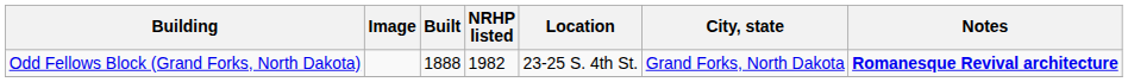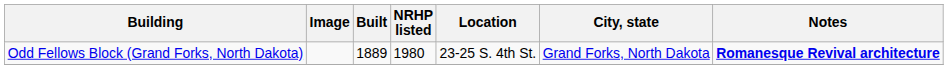 <table class="wikitable sortable">
 <tr>
 <th>Building<br></th>
 <th class="unsortable">Image</th>
 <th>Built</th>
 <th>NRHP<br>listed</th>
 <th>Location</th>
 <th>City, state</th>
 <th class="unsortable">Notes</th>
 </tr>
 <tr>
 <td><a href='#'>Odd Fellows Block (Grand Forks, North Dakota)</a></td>
 <td></td>
-<td>1888</td>
-<td>1982</td>
+<td>1889</td>
+<td>1980</td>
 <td>23-25 S. 4th St.<br><small></small></td>
 <td><a href='#'>Grand Forks, North Dakota</a></td>
 <td><strong><a href='#'>Romanesque Revival architecture</a></strong></td>
 </tr>
 <tr>
 </tr>
 </table>
